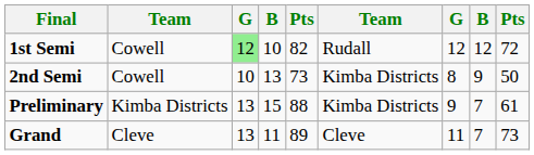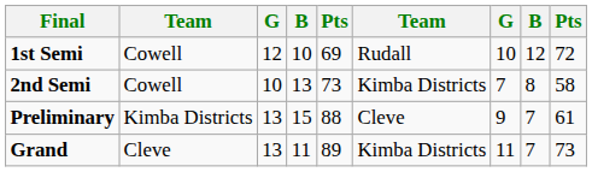 <table class="wikitable">
 <tr>
 <th style="color:green">Final</th>
 <th style="color:green">Team</th>
 <th style="color:green">G</th>
 <th style="color:green">B</th>
 <th style="color:green">Pts</th>
 <th style="color:green">Team</th>
 <th style="color:green">G</th>
 <th style="color:green">B</th>
 <th style="color:green">Pts</th>
 </tr>
 <tr>
 <td><strong>1st Semi</strong></td>
 <td>Cowell</td>
-<td style="background: lightgreen;">12</td>
+<td>12</td>
 <td>10</td>
-<td>82</td>
+<td>69</td>
 <td>Rudall</td>
-<td>12</td>
+<td>10</td>
 <td>12</td>
 <td>72</td>
 </tr>
 <tr>
 <td><strong>2nd Semi</strong></td>
 <td>Cowell</td>
 <td>10</td>
 <td>13</td>
 <td>73</td>
 <td>Kimba Districts</td>
+<td>7</td>
 <td>8</td>
-<td>9</td>
-<td>50</td>
+<td>58</td>
 </tr>
 <tr>
 <td><strong>Preliminary</strong></td>
 <td>Kimba Districts</td>
 <td>13</td>
 <td>15</td>
 <td>88</td>
-<td>Kimba Districts</td>
+<td>Cleve</td>
 <td>9</td>
 <td>7</td>
 <td>61</td>
 </tr>
 <tr>
 <td><strong>Grand</strong></td>
 <td>Cleve</td>
 <td>13</td>
 <td>11</td>
 <td>89</td>
-<td>Cleve</td>
+<td>Kimba Districts</td>
 <td>11</td>
 <td>7</td>
 <td>73</td>
 </tr>
 </table>
